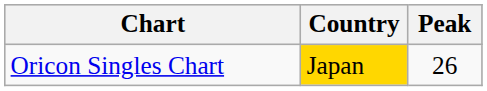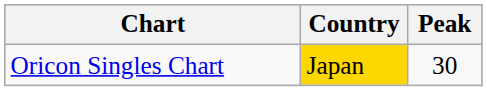 <table class="wikitable">
 <tr>
 <th style="width:180px;">Chart</th>
 <th style="width:60px;">Country</th>
 <th style="width:40px;">Peak</th>
 </tr>
 <tr>
 <td><a href='#'>Oricon Singles Chart</a></td>
 <td style="background: gold;">Japan</td>
-<td style="text-align:center">26</td>
+<td style="text-align:center">30</td>
 </tr>
 </table>
